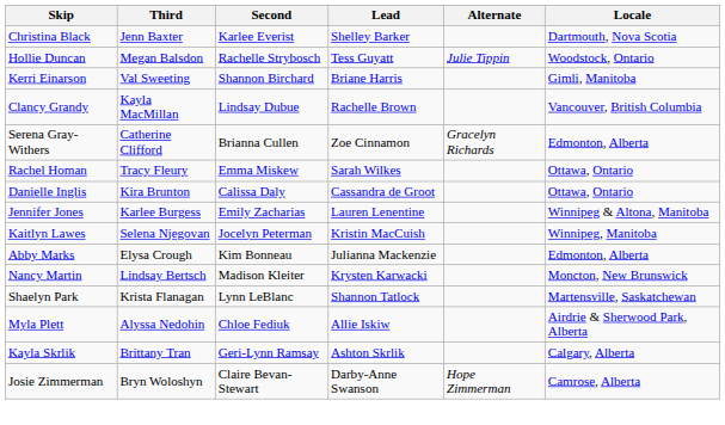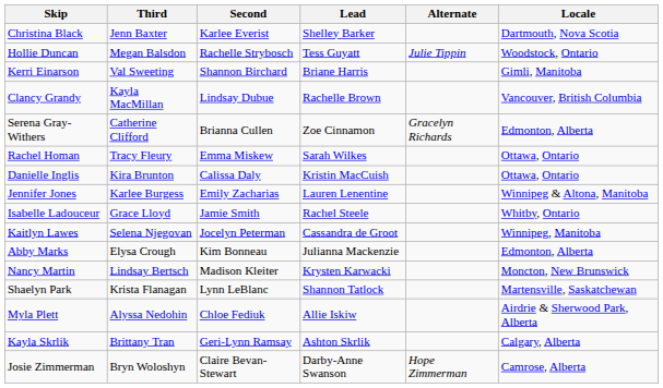 <table class="wikitable">
 <tr>
 <th scope="col">Skip</th>
 <th scope="col">Third</th>
 <th scope="col">Second</th>
 <th scope="col">Lead</th>
 <th scope="col">Alternate</th>
 <th scope="col">Locale</th>
 </tr>
 <tr>
 <td><a href='#'>Christina Black</a></td>
 <td><a href='#'>Jenn Baxter</a></td>
 <td><a href='#'>Karlee Everist</a></td>
 <td><a href='#'>Shelley Barker</a></td>
 <td></td>
 <td> <a href='#'>Dartmouth</a>, <a href='#'>Nova Scotia</a></td>
 </tr>
 <tr>
 <td><a href='#'>Hollie Duncan</a></td>
 <td><a href='#'>Megan Balsdon</a></td>
 <td><a href='#'>Rachelle Strybosch</a></td>
 <td><a href='#'>Tess Guyatt</a></td>
 <td><em><a href='#'>Julie Tippin</a></em></td>
 <td> <a href='#'>Woodstock</a>, <a href='#'>Ontario</a></td>
 </tr>
 <tr>
 <td><a href='#'>Kerri Einarson</a></td>
 <td><a href='#'>Val Sweeting</a></td>
 <td><a href='#'>Shannon Birchard</a></td>
 <td><a href='#'>Briane Harris</a></td>
 <td></td>
 <td> <a href='#'>Gimli</a>, <a href='#'>Manitoba</a></td>
 </tr>
 <tr>
 <td><a href='#'>Clancy Grandy</a></td>
 <td><a href='#'>Kayla MacMillan</a></td>
 <td><a href='#'>Lindsay Dubue</a></td>
 <td><a href='#'>Rachelle Brown</a></td>
 <td></td>
 <td> <a href='#'>Vancouver</a>, <a href='#'>British Columbia</a></td>
 </tr>
 <tr>
 <td>Serena Gray-Withers</td>
 <td><a href='#'>Catherine Clifford</a></td>
 <td>Brianna Cullen</td>
 <td>Zoe Cinnamon</td>
 <td><em>Gracelyn Richards</em></td>
 <td> <a href='#'>Edmonton</a>, <a href='#'>Alberta</a></td>
 </tr>
 <tr>
 <td><a href='#'>Rachel Homan</a></td>
 <td><a href='#'>Tracy Fleury</a></td>
 <td><a href='#'>Emma Miskew</a></td>
 <td><a href='#'>Sarah Wilkes</a></td>
 <td></td>
 <td> <a href='#'>Ottawa</a>, <a href='#'>Ontario</a></td>
 </tr>
 <tr>
 <td><a href='#'>Danielle Inglis</a></td>
 <td><a href='#'>Kira Brunton</a></td>
 <td><a href='#'>Calissa Daly</a></td>
-<td><a href='#'>Cassandra de Groot</a></td>
+<td><a href='#'>Kristin MacCuish</a></td>
 <td></td>
 <td> <a href='#'>Ottawa</a>, <a href='#'>Ontario</a></td>
 </tr>
 <tr>
 <td><a href='#'>Jennifer Jones</a></td>
 <td><a href='#'>Karlee Burgess</a></td>
 <td><a href='#'>Emily Zacharias</a></td>
 <td><a href='#'>Lauren Lenentine</a></td>
 <td></td>
 <td> <a href='#'>Winnipeg</a> & <a href='#'>Altona</a>, <a href='#'>Manitoba</a></td>
 </tr>
 <tr>
+<td><a href='#'>Isabelle Ladouceur</a></td>
+<td><a href='#'>Grace Lloyd</a></td>
+<td><a href='#'>Jamie Smith</a></td>
+<td><a href='#'>Rachel Steele</a></td>
+<td></td>
+<td> <a href='#'>Whitby</a>, <a href='#'>Ontario</a></td>
+</tr>
+<tr>
 <td><a href='#'>Kaitlyn Lawes</a></td>
 <td><a href='#'>Selena Njegovan</a></td>
 <td><a href='#'>Jocelyn Peterman</a></td>
-<td><a href='#'>Kristin MacCuish</a></td>
+<td><a href='#'>Cassandra de Groot</a></td>
 <td></td>
 <td> <a href='#'>Winnipeg</a>, <a href='#'>Manitoba</a></td>
 </tr>
 <tr>
 <td><a href='#'>Abby Marks</a></td>
 <td>Elysa Crough</td>
 <td>Kim Bonneau</td>
 <td>Julianna Mackenzie</td>
 <td></td>
 <td> <a href='#'>Edmonton</a>, <a href='#'>Alberta</a></td>
 </tr>
 <tr>
 <td><a href='#'>Nancy Martin</a></td>
 <td><a href='#'>Lindsay Bertsch</a></td>
 <td>Madison Kleiter</td>
 <td><a href='#'>Krysten Karwacki</a></td>
 <td></td>
 <td> <a href='#'>Moncton</a>, <a href='#'>New Brunswick</a></td>
 </tr>
 <tr>
 <td>Shaelyn Park</td>
 <td>Krista Flanagan</td>
 <td>Lynn LeBlanc</td>
 <td><a href='#'>Shannon Tatlock</a></td>
 <td></td>
 <td> <a href='#'>Martensville</a>, <a href='#'>Saskatchewan</a></td>
 </tr>
 <tr>
 <td><a href='#'>Myla Plett</a></td>
 <td><a href='#'>Alyssa Nedohin</a></td>
 <td><a href='#'>Chloe Fediuk</a></td>
 <td><a href='#'>Allie Iskiw</a></td>
 <td></td>
 <td> <a href='#'>Airdrie</a> & <a href='#'>Sherwood Park</a>, <a href='#'>Alberta</a></td>
 </tr>
 <tr>
 <td><a href='#'>Kayla Skrlik</a></td>
 <td><a href='#'>Brittany Tran</a></td>
 <td><a href='#'>Geri-Lynn Ramsay</a></td>
 <td><a href='#'>Ashton Skrlik</a></td>
 <td></td>
 <td> <a href='#'>Calgary</a>, <a href='#'>Alberta</a></td>
 </tr>
 <tr>
 <td>Josie Zimmerman</td>
 <td>Bryn Woloshyn</td>
 <td>Claire Bevan-Stewart</td>
 <td>Darby-Anne Swanson</td>
 <td><em>Hope Zimmerman</em></td>
 <td> <a href='#'>Camrose</a>, <a href='#'>Alberta</a></td>
 </tr>
 </table>
